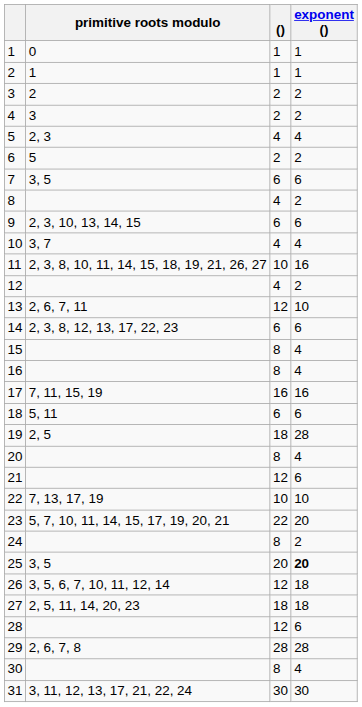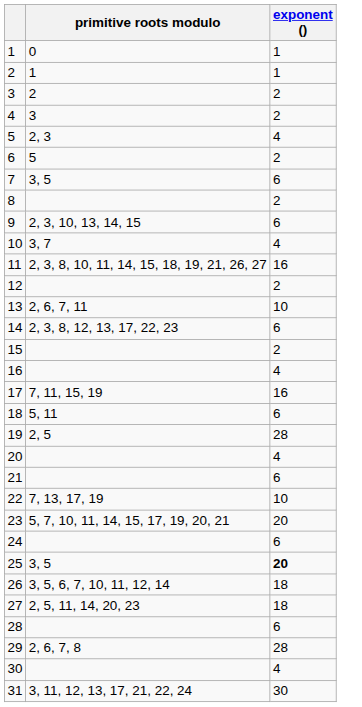 <table class="wikitable">
 <tr>
 <th></th>
 <th>primitive roots modulo </th>
-<th><br>()</th>
 <th><a href='#'>exponent</a><br>()</th>
 </tr>
 <tr>
 <td>1</td>
 <td>0</td>
 <td>1</td>
-<td>1</td>
 </tr>
 <tr>
 <td>2</td>
-<td>1</td>
 <td>1</td>
 <td>1</td>
 </tr>
 <tr>
 <td>3</td>
 <td>2</td>
 <td>2</td>
-<td>2</td>
 </tr>
 <tr>
 <td>4</td>
 <td>3</td>
-<td>2</td>
 <td>2</td>
 </tr>
 <tr>
 <td>5</td>
 <td>2, 3</td>
 <td>4</td>
-<td>4</td>
 </tr>
 <tr>
 <td>6</td>
 <td>5</td>
-<td>2</td>
 <td>2</td>
 </tr>
 <tr>
 <td>7</td>
 <td>3, 5</td>
 <td>6</td>
-<td>6</td>
 </tr>
 <tr>
 <td>8</td>
 <td></td>
-<td>4</td>
 <td>2</td>
 </tr>
 <tr>
 <td>9</td>
 <td>2, 3, 10, 13, 14, 15</td>
 <td>6</td>
-<td>6</td>
 </tr>
 <tr>
 <td>10</td>
 <td>3, 7</td>
 <td>4</td>
-<td>4</td>
 </tr>
 <tr>
 <td>11</td>
 <td>2, 3, 8, 10, 11, 14, 15, 18, 19, 21, 26, 27</td>
-<td>10</td>
 <td>16</td>
 </tr>
 <tr>
 <td>12</td>
 <td></td>
-<td>4</td>
 <td>2</td>
 </tr>
 <tr>
 <td>13</td>
 <td>2, 6, 7, 11</td>
-<td>12</td>
 <td>10</td>
 </tr>
 <tr>
 <td>14</td>
 <td>2, 3, 8, 12, 13, 17, 22, 23</td>
 <td>6</td>
-<td>6</td>
 </tr>
 <tr>
 <td>15</td>
 <td></td>
-<td>8</td>
-<td>4</td>
+<td>2</td>
 </tr>
 <tr>
 <td>16</td>
 <td></td>
-<td>8</td>
 <td>4</td>
 </tr>
 <tr>
 <td>17</td>
 <td>7, 11, 15, 19</td>
 <td>16</td>
-<td>16</td>
 </tr>
 <tr>
 <td>18</td>
 <td>5, 11</td>
 <td>6</td>
-<td>6</td>
 </tr>
 <tr>
 <td>19</td>
 <td>2, 5</td>
-<td>18</td>
 <td>28</td>
 </tr>
 <tr>
 <td>20</td>
 <td></td>
-<td>8</td>
 <td>4</td>
 </tr>
 <tr>
 <td>21</td>
 <td></td>
-<td>12</td>
 <td>6</td>
 </tr>
 <tr>
 <td>22</td>
 <td>7, 13, 17, 19</td>
 <td>10</td>
-<td>10</td>
 </tr>
 <tr>
 <td>23</td>
 <td>5, 7, 10, 11, 14, 15, 17, 19, 20, 21</td>
-<td>22</td>
 <td>20</td>
 </tr>
 <tr>
 <td>24</td>
 <td></td>
-<td>8</td>
-<td>2</td>
+<td>6</td>
 </tr>
 <tr>
 <td>25</td>
 <td>3, 5</td>
-<td>20</td>
 <td><strong>20</strong></td>
 </tr>
 <tr>
 <td>26</td>
 <td>3, 5, 6, 7, 10, 11, 12, 14</td>
-<td>12</td>
 <td>18</td>
 </tr>
 <tr>
 <td>27</td>
 <td>2, 5, 11, 14, 20, 23</td>
 <td>18</td>
-<td>18</td>
 </tr>
 <tr>
 <td>28</td>
 <td></td>
-<td>12</td>
 <td>6</td>
 </tr>
 <tr>
 <td>29</td>
 <td>2, 6, 7, 8</td>
 <td>28</td>
-<td>28</td>
 </tr>
 <tr>
 <td>30</td>
 <td></td>
-<td>8</td>
 <td>4</td>
 </tr>
 <tr>
 <td>31</td>
 <td>3, 11, 12, 13, 17, 21, 22, 24</td>
 <td>30</td>
-<td>30</td>
 </tr>
 </table>
